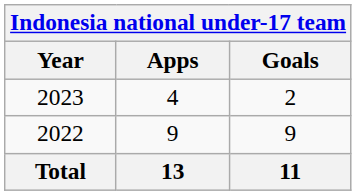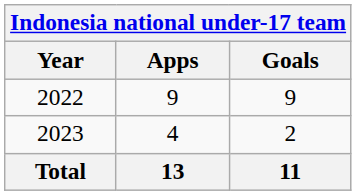 <table class="wikitable" style="text-align:center">
 <tr>
 <th colspan=3><a href='#'>Indonesia national under-17 team</a></th>
 </tr>
 <tr>
 <th>Year</th>
 <th>Apps</th>
 <th>Goals</th>
 </tr>
 <tr>
+<td>2022</td>
+<td>9</td>
+<td>9</td>
+</tr>
+<tr>
 <td>2023</td>
 <td>4</td>
 <td>2</td>
-</tr>
-<tr>
-<td>2022</td>
-<td>9</td>
-<td>9</td>
 </tr>
 <tr>
 <th>Total</th>
 <th>13</th>
 <th>11</th>
 </tr>
 </table>
